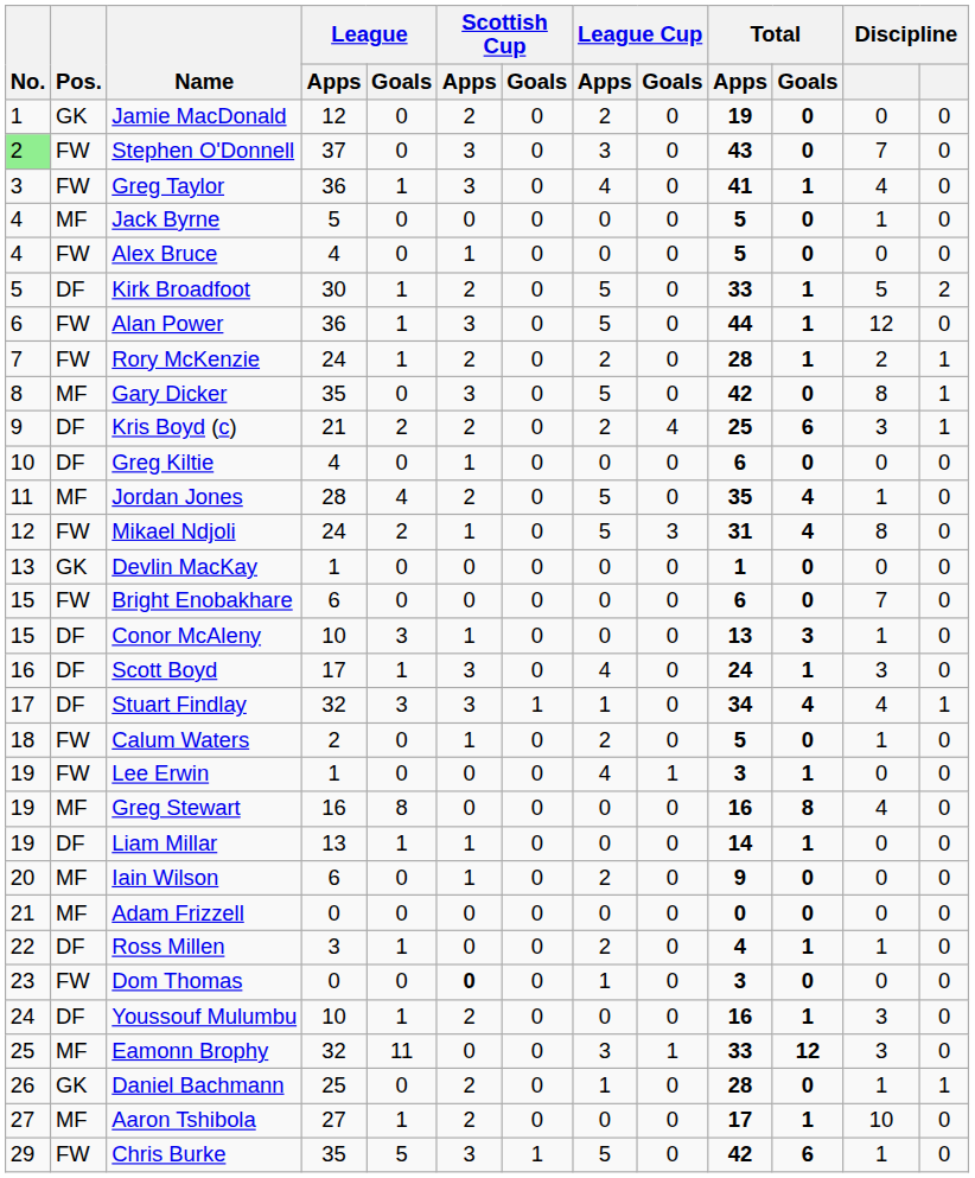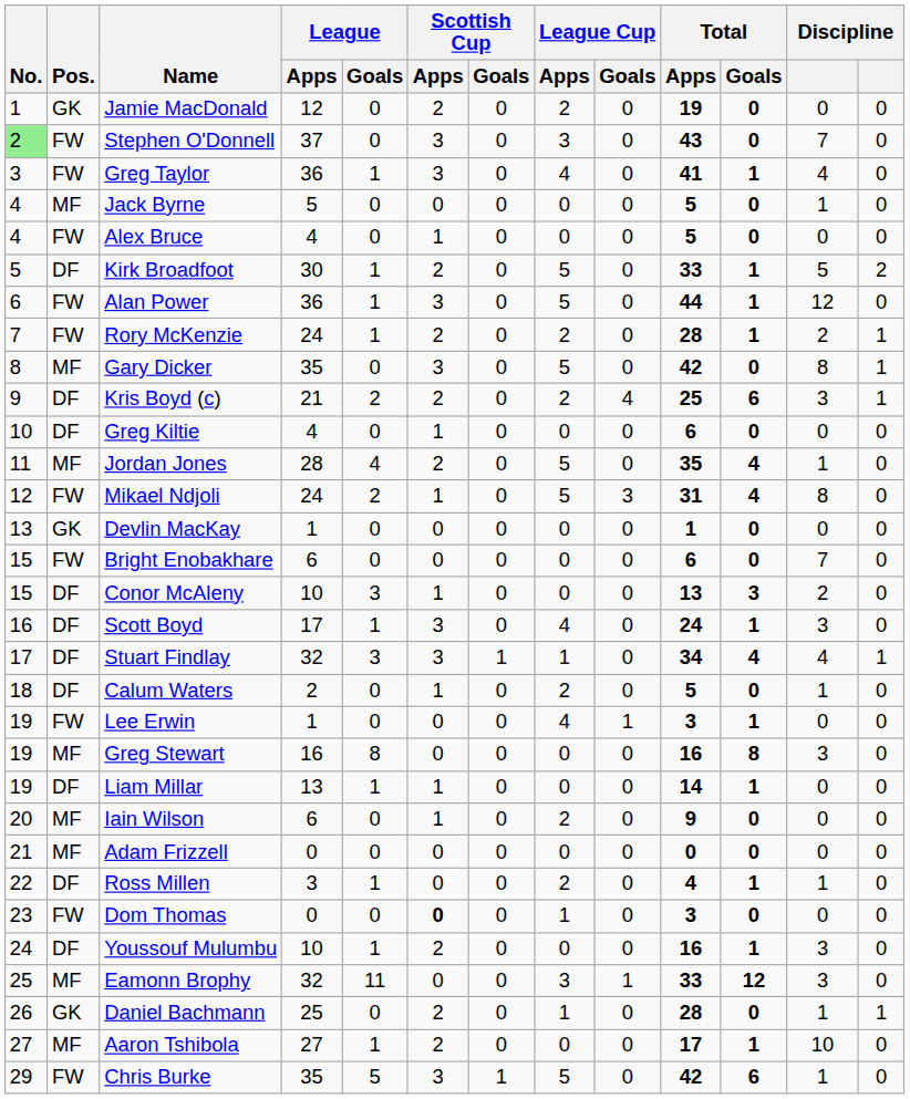 <table class="wikitable" style="text-align:center">
 <tr>
 <th rowspan="2" valign="bottom">No.</th>
 <th rowspan="2" valign="bottom">Pos.</th>
 <th rowspan="2" valign="bottom">Name</th>
 <th colspan="2" width="85"><a href='#'>League</a></th>
 <th colspan="2" width="85"><a href='#'>Scottish Cup</a></th>
 <th colspan="2" width="85"><a href='#'>League Cup</a></th>
 <th colspan="2" width="85">Total</th>
 <th colspan="2" width="85">Discipline</th>
 </tr>
 <tr>
 <th>Apps</th>
 <th>Goals</th>
 <th>Apps</th>
 <th>Goals</th>
 <th>Apps</th>
 <th>Goals</th>
 <th>Apps</th>
 <th>Goals</th>
 <th></th>
 <th></th>
 </tr>
 <tr>
 <td align="left">1</td>
 <td align="left">GK</td>
 <td align="left"> <a href='#'>Jamie MacDonald</a></td>
 <td>12</td>
 <td>0</td>
 <td>2</td>
 <td>0</td>
 <td>2</td>
 <td>0</td>
 <td><strong>19</strong></td>
 <td><strong>0</strong></td>
 <td>0</td>
 <td>0</td>
 </tr>
 <tr>
 <td align="left" style="background: lightgreen;">2</td>
 <td align="left">FW</td>
 <td align="left"> <a href='#'>Stephen O'Donnell</a></td>
 <td>37</td>
 <td>0</td>
 <td>3</td>
 <td>0</td>
 <td>3</td>
 <td>0</td>
 <td><strong>43</strong></td>
 <td><strong>0</strong></td>
 <td>7</td>
 <td>0</td>
 </tr>
 <tr>
 <td align="left">3</td>
 <td align="left">FW</td>
 <td align="left"> <a href='#'>Greg Taylor</a></td>
 <td>36</td>
 <td>1</td>
 <td>3</td>
 <td>0</td>
 <td>4</td>
 <td>0</td>
 <td><strong>41</strong></td>
 <td><strong>1</strong></td>
 <td>4</td>
 <td>0</td>
 </tr>
 <tr>
 <td align="left">4</td>
 <td align="left">MF</td>
 <td align="left"> <a href='#'>Jack Byrne</a></td>
 <td>5</td>
 <td>0</td>
 <td>0</td>
 <td>0</td>
 <td>0</td>
 <td>0</td>
 <td><strong>5</strong></td>
 <td><strong>0</strong></td>
 <td>1</td>
 <td>0</td>
 </tr>
 <tr>
 <td align="left">4</td>
 <td align="left">FW</td>
 <td align="left"> <a href='#'>Alex Bruce</a></td>
 <td>4</td>
 <td>0</td>
 <td>1</td>
 <td>0</td>
 <td>0</td>
 <td>0</td>
 <td><strong>5</strong></td>
 <td><strong>0</strong></td>
 <td>0</td>
 <td>0</td>
 </tr>
 <tr>
 <td align="left">5</td>
 <td align="left">DF</td>
 <td align="left"> <a href='#'>Kirk Broadfoot</a></td>
 <td>30</td>
 <td>1</td>
 <td>2</td>
 <td>0</td>
 <td>5</td>
 <td>0</td>
 <td><strong>33</strong></td>
 <td><strong>1</strong></td>
 <td>5</td>
 <td>2</td>
 </tr>
 <tr>
 <td align="left">6</td>
 <td align="left">FW</td>
 <td align="left"> <a href='#'>Alan Power</a></td>
 <td>36</td>
 <td>1</td>
 <td>3</td>
 <td>0</td>
 <td>5</td>
 <td>0</td>
 <td><strong>44</strong></td>
 <td><strong>1</strong></td>
 <td>12</td>
 <td>0</td>
 </tr>
 <tr>
 <td align="left">7</td>
 <td align="left">FW</td>
 <td align="left"> <a href='#'>Rory McKenzie</a></td>
 <td>24</td>
 <td>1</td>
 <td>2</td>
 <td>0</td>
 <td>2</td>
 <td>0</td>
 <td><strong>28</strong></td>
 <td><strong>1</strong></td>
 <td>2</td>
 <td>1</td>
 </tr>
 <tr>
 <td align="left">8</td>
 <td align="left">MF</td>
 <td align="left"> <a href='#'>Gary Dicker</a></td>
 <td>35</td>
 <td>0</td>
 <td>3</td>
 <td>0</td>
 <td>5</td>
 <td>0</td>
 <td><strong>42</strong></td>
 <td><strong>0</strong></td>
 <td>8</td>
 <td>1</td>
 </tr>
 <tr>
 <td align="left">9</td>
 <td align="left">DF</td>
 <td align="left"> <a href='#'>Kris Boyd</a>  (<a href='#'>c</a>)</td>
 <td>21</td>
 <td>2</td>
 <td>2</td>
 <td>0</td>
 <td>2</td>
 <td>4</td>
 <td><strong>25</strong></td>
 <td><strong>6</strong></td>
 <td>3</td>
 <td>1</td>
 </tr>
 <tr>
 <td align="left">10</td>
 <td align="left">DF</td>
 <td align="left"> <a href='#'>Greg Kiltie</a></td>
 <td>4</td>
 <td>0</td>
 <td>1</td>
 <td>0</td>
 <td>0</td>
 <td>0</td>
 <td><strong>6</strong></td>
 <td><strong>0</strong></td>
 <td>0</td>
 <td>0</td>
 </tr>
 <tr>
 <td align="left">11</td>
 <td align="left">MF</td>
 <td align="left"> <a href='#'>Jordan Jones</a></td>
 <td>28</td>
 <td>4</td>
 <td>2</td>
 <td>0</td>
 <td>5</td>
 <td>0</td>
 <td><strong>35</strong></td>
 <td><strong>4</strong></td>
 <td>1</td>
 <td>0</td>
 </tr>
 <tr>
 <td align="left">12</td>
 <td align="left">FW</td>
 <td align="left"> <a href='#'>Mikael Ndjoli</a></td>
 <td>24</td>
 <td>2</td>
 <td>1</td>
 <td>0</td>
 <td>5</td>
 <td>3</td>
 <td><strong>31</strong></td>
 <td><strong>4</strong></td>
 <td>8</td>
 <td>0</td>
 </tr>
 <tr>
 <td align="left">13</td>
 <td align="left">GK</td>
 <td align="left"> <a href='#'>Devlin MacKay</a></td>
 <td>1</td>
 <td>0</td>
 <td>0</td>
 <td>0</td>
 <td>0</td>
 <td>0</td>
 <td><strong>1</strong></td>
 <td><strong>0</strong></td>
 <td>0</td>
 <td>0</td>
 </tr>
 <tr>
 <td align="left">15</td>
 <td align="left">FW</td>
 <td align="left"> <a href='#'>Bright Enobakhare</a></td>
 <td>6</td>
 <td>0</td>
 <td>0</td>
 <td>0</td>
 <td>0</td>
 <td>0</td>
 <td><strong>6</strong></td>
 <td><strong>0</strong></td>
 <td>7</td>
 <td>0</td>
 </tr>
 <tr>
 <td align="left">15</td>
 <td align="left">DF</td>
 <td align="left"> <a href='#'>Conor McAleny</a></td>
 <td>10</td>
 <td>3</td>
 <td>1</td>
 <td>0</td>
 <td>0</td>
 <td>0</td>
 <td><strong>13</strong></td>
 <td><strong>3</strong></td>
-<td>1</td>
+<td>2</td>
 <td>0</td>
 </tr>
 <tr>
 <td align="left">16</td>
 <td align="left">DF</td>
 <td align="left"> <a href='#'>Scott Boyd</a></td>
 <td>17</td>
 <td>1</td>
 <td>3</td>
 <td>0</td>
 <td>4</td>
 <td>0</td>
 <td><strong>24</strong></td>
 <td><strong>1</strong></td>
 <td>3</td>
 <td>0</td>
 </tr>
 <tr>
 <td align="left">17</td>
 <td align="left">DF</td>
 <td align="left"> <a href='#'>Stuart Findlay</a></td>
 <td>32</td>
 <td>3</td>
 <td>3</td>
 <td>1</td>
 <td>1</td>
 <td>0</td>
 <td><strong>34</strong></td>
 <td><strong>4</strong></td>
 <td>4</td>
 <td>1</td>
 </tr>
 <tr>
 <td align="left">18</td>
-<td align="left">FW</td>
+<td align="left">DF</td>
 <td align="left"> <a href='#'>Calum Waters</a></td>
 <td>2</td>
 <td>0</td>
 <td>1</td>
 <td>0</td>
 <td>2</td>
 <td>0</td>
 <td><strong>5</strong></td>
 <td><strong>0</strong></td>
 <td>1</td>
 <td>0</td>
 </tr>
 <tr>
 <td align="left">19</td>
 <td align="left">FW</td>
 <td align="left"> <a href='#'>Lee Erwin</a></td>
 <td>1</td>
 <td>0</td>
 <td>0</td>
 <td>0</td>
 <td>4</td>
 <td>1</td>
 <td><strong>3</strong></td>
 <td><strong>1</strong></td>
 <td>0</td>
 <td>0</td>
 </tr>
 <tr>
 <td align="left">19</td>
 <td align="left">MF</td>
 <td align="left"> <a href='#'>Greg Stewart</a></td>
 <td>16</td>
 <td>8</td>
 <td>0</td>
 <td>0</td>
 <td>0</td>
 <td>0</td>
 <td><strong>16</strong></td>
 <td><strong>8</strong></td>
-<td>4</td>
+<td>3</td>
 <td>0</td>
 </tr>
 <tr>
 <td align="left">19</td>
 <td align="left">DF</td>
 <td align="left"> <a href='#'>Liam Millar</a></td>
 <td>13</td>
 <td>1</td>
 <td>1</td>
 <td>0</td>
 <td>0</td>
 <td>0</td>
 <td><strong>14</strong></td>
 <td><strong>1</strong></td>
 <td>0</td>
 <td>0</td>
 </tr>
 <tr>
 <td align="left">20</td>
 <td align="left">MF</td>
 <td align="left"> <a href='#'>Iain Wilson</a></td>
 <td>6</td>
 <td>0</td>
 <td>1</td>
 <td>0</td>
 <td>2</td>
 <td>0</td>
 <td><strong>9</strong></td>
 <td><strong>0</strong></td>
 <td>0</td>
 <td>0</td>
 </tr>
 <tr>
 <td align="left">21</td>
 <td align="left">MF</td>
 <td align="left"> <a href='#'>Adam Frizzell</a></td>
 <td>0</td>
 <td>0</td>
 <td>0</td>
 <td>0</td>
 <td>0</td>
 <td>0</td>
 <td><strong>0</strong></td>
 <td><strong>0</strong></td>
 <td>0</td>
 <td>0</td>
 </tr>
 <tr>
 <td align="left">22</td>
 <td align="left">DF</td>
 <td align="left"> <a href='#'>Ross Millen</a></td>
 <td>3</td>
 <td>1</td>
 <td>0</td>
 <td>0</td>
 <td>2</td>
 <td>0</td>
 <td><strong>4</strong></td>
 <td><strong>1</strong></td>
 <td>1</td>
 <td>0</td>
 </tr>
 <tr>
 <td align="left">23</td>
 <td align="left">FW</td>
 <td align="left"> <a href='#'>Dom Thomas</a></td>
 <td>0</td>
 <td>0</td>
 <td><strong>0</strong></td>
 <td>0</td>
 <td>1</td>
 <td>0</td>
 <td><strong>3</strong></td>
 <td><strong>0</strong></td>
 <td>0</td>
 <td>0</td>
 </tr>
 <tr>
 <td align="left">24</td>
 <td align="left">DF</td>
 <td align="left"> <a href='#'>Youssouf Mulumbu</a></td>
 <td>10</td>
 <td>1</td>
 <td>2</td>
 <td>0</td>
 <td>0</td>
 <td>0</td>
 <td><strong>16</strong></td>
 <td><strong>1</strong></td>
 <td>3</td>
 <td>0</td>
 </tr>
 <tr>
 <td align="left">25</td>
 <td align="left">MF</td>
 <td align="left"> <a href='#'>Eamonn Brophy</a></td>
 <td>32</td>
 <td>11</td>
 <td>0</td>
 <td>0</td>
 <td>3</td>
 <td>1</td>
 <td><strong>33</strong></td>
 <td><strong>12</strong></td>
 <td>3</td>
 <td>0</td>
 </tr>
 <tr>
 <td align="left">26</td>
 <td align="left">GK</td>
 <td align="left"> <a href='#'>Daniel Bachmann</a></td>
 <td>25</td>
 <td>0</td>
 <td>2</td>
 <td>0</td>
 <td>1</td>
 <td>0</td>
 <td><strong>28</strong></td>
 <td><strong>0</strong></td>
 <td>1</td>
 <td>1</td>
 </tr>
 <tr>
 <td align="left">27</td>
 <td align="left">MF</td>
 <td align="left"> <a href='#'>Aaron Tshibola</a></td>
 <td>27</td>
 <td>1</td>
 <td>2</td>
 <td>0</td>
 <td>0</td>
 <td>0</td>
 <td><strong>17</strong></td>
 <td><strong>1</strong></td>
 <td>10</td>
 <td>0</td>
 </tr>
 <tr>
 <td align="left">29</td>
 <td align="left">FW</td>
 <td align="left"> <a href='#'>Chris Burke</a></td>
 <td>35</td>
 <td>5</td>
 <td>3</td>
 <td>1</td>
 <td>5</td>
 <td>0</td>
 <td><strong>42</strong></td>
 <td><strong>6</strong></td>
 <td>1</td>
 <td>0</td>
 </tr>
 </table>
